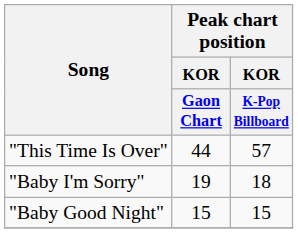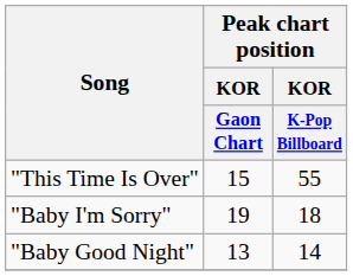 <table class="wikitable" style="text-align:center;">
 <tr>
 <th rowspan="3">Song</th>
 <th colspan="9">Peak chart position</th>
 </tr>
 <tr>
 <th colspan="1" width="40"><small>KOR</small></th>
 <th colspan width="40"><small>KOR</small></th>
 </tr>
 <tr style="font-size:smaller;">
 <th width="40"><a href='#'>Gaon Chart</a></th>
 <th width="40"><small><a href='#'>K-Pop</a> <a href='#'>Billboard</a></small></th>
 </tr>
 <tr>
 <td align="left">"This Time Is Over"</td>
-<td>44</td>
-<td>57</td>
+<td>15</td>
+<td>55</td>
 </tr>
 <tr>
 <td align="left">"Baby I'm Sorry"</td>
 <td>19</td>
 <td>18</td>
 </tr>
 <tr>
 <td align="left">"Baby Good Night"</td>
-<td>15</td>
-<td>15</td>
+<td>13</td>
+<td>14</td>
 </tr>
 <tr>
 </tr>
 </table>
